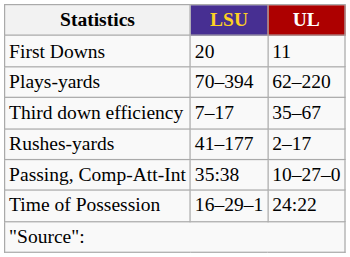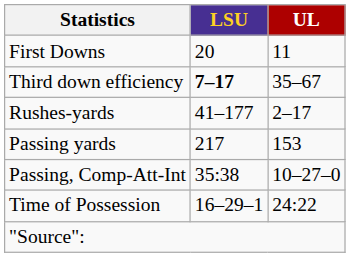 <table class="wikitable">
 <tr>
 <th>Statistics</th>
 <th style="background:#472f92; color:#fdd023">LSU</th>
 <th style="background:#ad0000; color:#ffffff">UL</th>
 </tr>
 <tr>
 <td>First Downs</td>
 <td>20</td>
 <td>11</td>
 </tr>
 <tr>
-<td>Plays-yards</td>
-<td>70–394</td>
-<td>62–220</td>
-</tr>
-<tr>
 <td>Third down efficiency</td>
-<td>7–17</td>
+<td><strong>7–17</strong></td>
 <td>35–67</td>
 </tr>
 <tr>
 <td>Rushes-yards</td>
 <td>41–177</td>
 <td>2–17</td>
+</tr>
+<tr>
+<td>Passing yards</td>
+<td>217</td>
+<td>153</td>
 </tr>
 <tr>
 <td>Passing, Comp-Att-Int</td>
 <td>35:38</td>
 <td>10–27–0</td>
 </tr>
 <tr>
 <td>Time of Possession</td>
 <td>16–29–1</td>
 <td>24:22</td>
 </tr>
 <tr>
 <td colspan=3>"Source": </td>
 </tr>
 </table>
